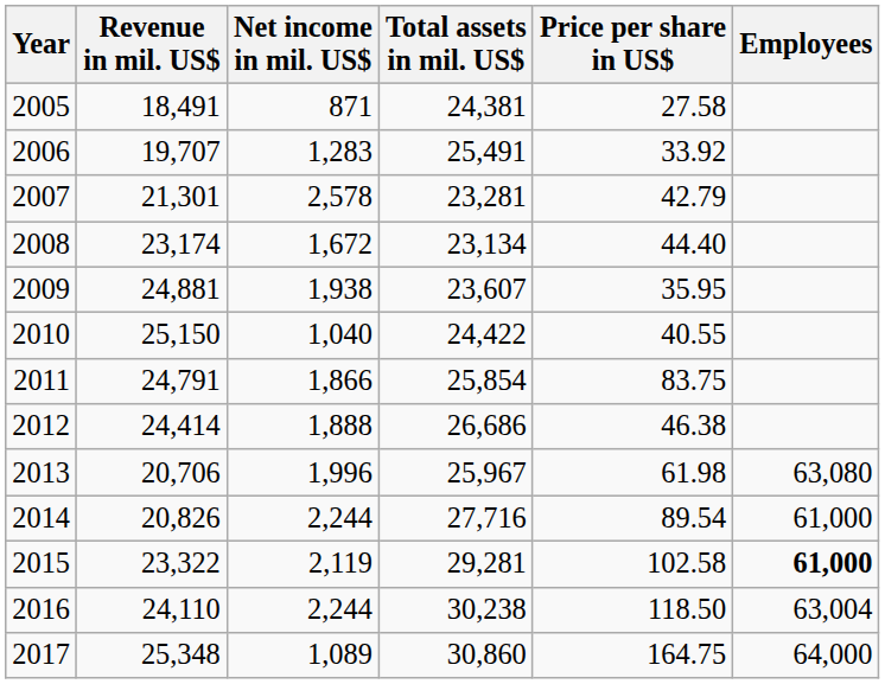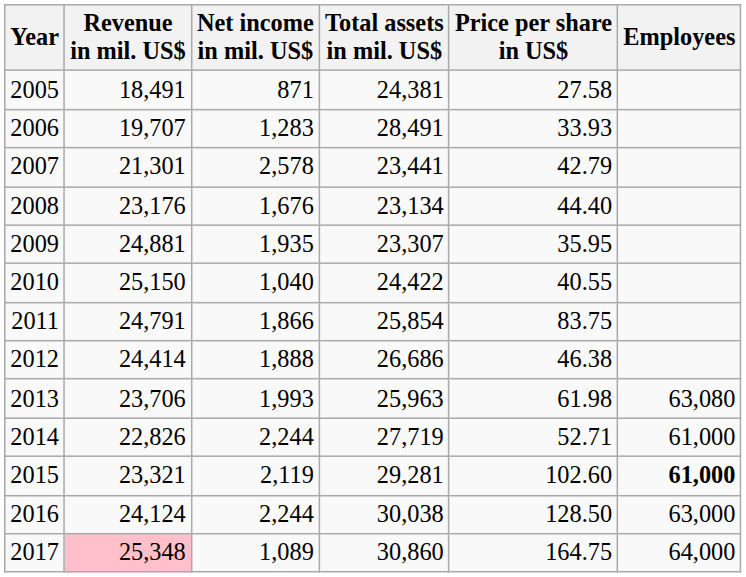 <table class="wikitable float-left" style="text-align: right;">
 <tr>
 <th>Year</th>
 <th>Revenue<br>in mil. US$</th>
 <th>Net income<br>in mil. US$</th>
 <th>Total assets<br>in mil. US$</th>
 <th>Price per share<br>in US$</th>
 <th>Employees</th>
 </tr>
 <tr>
 <td>2005</td>
 <td>18,491</td>
 <td>871</td>
 <td>24,381</td>
 <td>27.58</td>
 <td></td>
 </tr>
 <tr>
 <td>2006</td>
 <td>19,707</td>
 <td>1,283</td>
-<td>25,491</td>
-<td>33.92</td>
+<td>28,491</td>
+<td>33.93</td>
 <td></td>
 </tr>
 <tr>
 <td>2007</td>
 <td>21,301</td>
 <td>2,578</td>
-<td>23,281</td>
+<td>23,441</td>
 <td>42.79</td>
 <td></td>
 </tr>
 <tr>
 <td>2008</td>
-<td>23,174</td>
-<td>1,672</td>
+<td>23,176</td>
+<td>1,676</td>
 <td>23,134</td>
 <td>44.40</td>
 <td></td>
 </tr>
 <tr>
 <td>2009</td>
 <td>24,881</td>
-<td>1,938</td>
-<td>23,607</td>
+<td>1,935</td>
+<td>23,307</td>
 <td>35.95</td>
 <td></td>
 </tr>
 <tr>
 <td>2010</td>
 <td>25,150</td>
 <td>1,040</td>
 <td>24,422</td>
 <td>40.55</td>
 <td></td>
 </tr>
 <tr>
 <td>2011</td>
 <td>24,791</td>
 <td>1,866</td>
 <td>25,854</td>
 <td>83.75</td>
 <td></td>
 </tr>
 <tr>
 <td>2012</td>
 <td>24,414</td>
 <td>1,888</td>
 <td>26,686</td>
 <td>46.38</td>
 <td></td>
 </tr>
 <tr>
 <td>2013</td>
-<td>20,706</td>
-<td>1,996</td>
-<td>25,967</td>
+<td>23,706</td>
+<td>1,993</td>
+<td>25,963</td>
 <td>61.98</td>
 <td>63,080</td>
 </tr>
 <tr>
 <td>2014</td>
-<td>20,826</td>
+<td>22,826</td>
 <td>2,244</td>
-<td>27,716</td>
-<td>89.54</td>
+<td>27,719</td>
+<td>52.71</td>
 <td>61,000</td>
 </tr>
 <tr>
 <td>2015</td>
-<td>23,322</td>
+<td>23,321</td>
 <td>2,119</td>
 <td>29,281</td>
-<td>102.58</td>
+<td>102.60</td>
 <td><strong>61,000</strong></td>
 </tr>
 <tr>
 <td>2016</td>
-<td>24,110</td>
+<td>24,124</td>
 <td>2,244</td>
-<td>30,238</td>
-<td>118.50</td>
-<td>63,004</td>
+<td>30,038</td>
+<td>128.50</td>
+<td>63,000</td>
 </tr>
 <tr>
 <td>2017</td>
-<td>25,348</td>
+<td style="background: pink;">25,348</td>
 <td>1,089</td>
 <td>30,860</td>
 <td>164.75</td>
 <td>64,000</td>
 </tr>
 </table>
